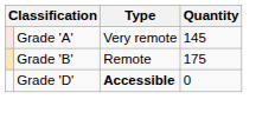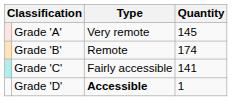 <table class="wikitable">
 <tr>
 <th colspan="2">Classification</th>
 <th>Type</th>
 <th>Quantity</th>
 </tr>
 <tr>
 <td bgcolor="MistyRose"></td>
 <td>Grade 'A'</td>
 <td>Very remote</td>
 <td>145</td>
 </tr>
 <tr>
 <td bgcolor="Moccasin"></td>
 <td>Grade 'B'</td>
 <td>Remote</td>
-<td>175</td>
+<td>174</td>
+</tr>
+<tr>
+<td bgcolor="PaleTurquoise"></td>
+<td>Grade 'C'</td>
+<td>Fairly accessible</td>
+<td>141</td>
 </tr>
 <tr>
 <td></td>
 <td>Grade 'D'</td>
 <td><strong>Accessible</strong></td>
-<td>0</td>
+<td>1</td>
 </tr>
 </table>
